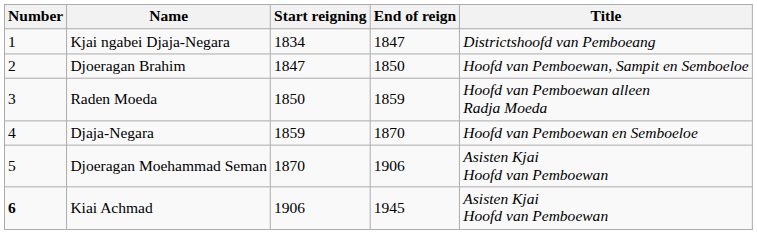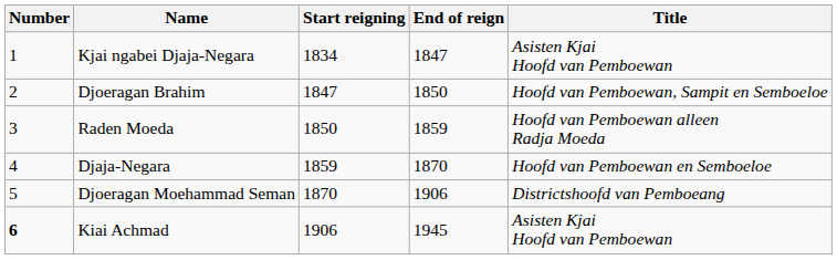 <table class="wikitable">
 <tr>
 <th>Number</th>
 <th>Name</th>
 <th>Start reigning</th>
 <th>End of reign</th>
 <th>Title</th>
 </tr>
 <tr>
 <td>1</td>
 <td>Kjai ngabei Djaja-Negara</td>
 <td>1834</td>
 <td>1847</td>
-<td><em>Districtshoofd van Pemboeang</em></td>
+<td><em>Asisten Kjai</em><br><em>Hoofd van Pemboewan</em></td>
 </tr>
 <tr>
 <td>2</td>
 <td>Djoeragan Brahim</td>
 <td>1847</td>
 <td>1850</td>
 <td><em>Hoofd van Pemboewan, Sampit en Semboeloe</em><br></td>
 </tr>
 <tr>
 <td>3</td>
 <td>Raden Moeda</td>
 <td>1850</td>
 <td>1859</td>
 <td><em>Hoofd van Pemboewan alleen</em><br><em>Radja Moeda</em></td>
 </tr>
 <tr>
 <td>4</td>
 <td>Djaja-Negara</td>
 <td>1859</td>
 <td>1870</td>
 <td><em>Hoofd van Pemboewan en Semboeloe</em></td>
 </tr>
 <tr>
 <td>5</td>
 <td>Djoeragan Moehammad Seman</td>
 <td>1870</td>
 <td>1906</td>
-<td><em>Asisten Kjai</em><br><em>Hoofd van Pemboewan</em></td>
+<td><em>Districtshoofd van Pemboeang</em></td>
 </tr>
 <tr>
 <td><strong>6</strong></td>
 <td>Kiai Achmad</td>
 <td>1906</td>
 <td>1945</td>
 <td><em>Asisten Kjai</em><br><em>Hoofd van Pemboewan</em></td>
 </tr>
 </table>
